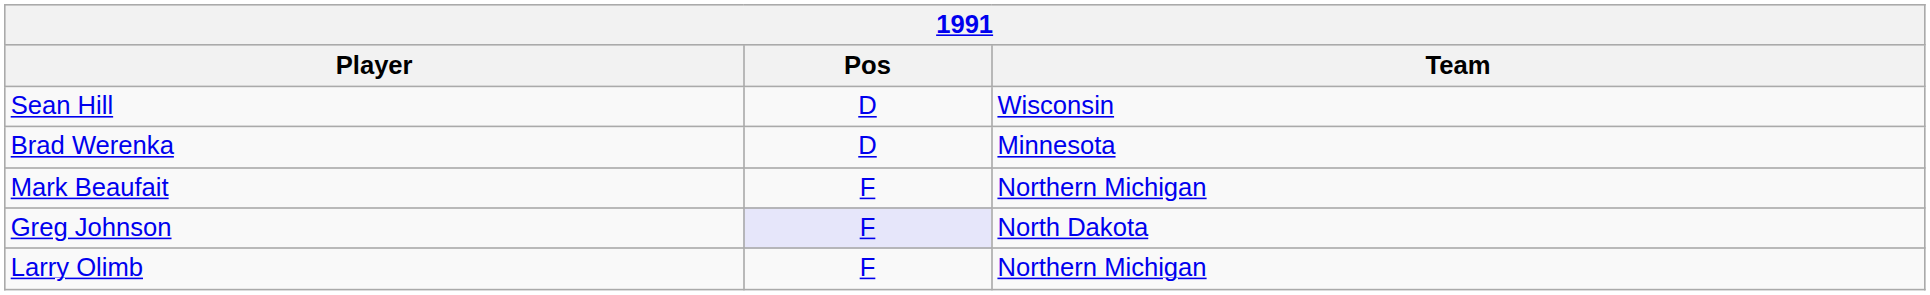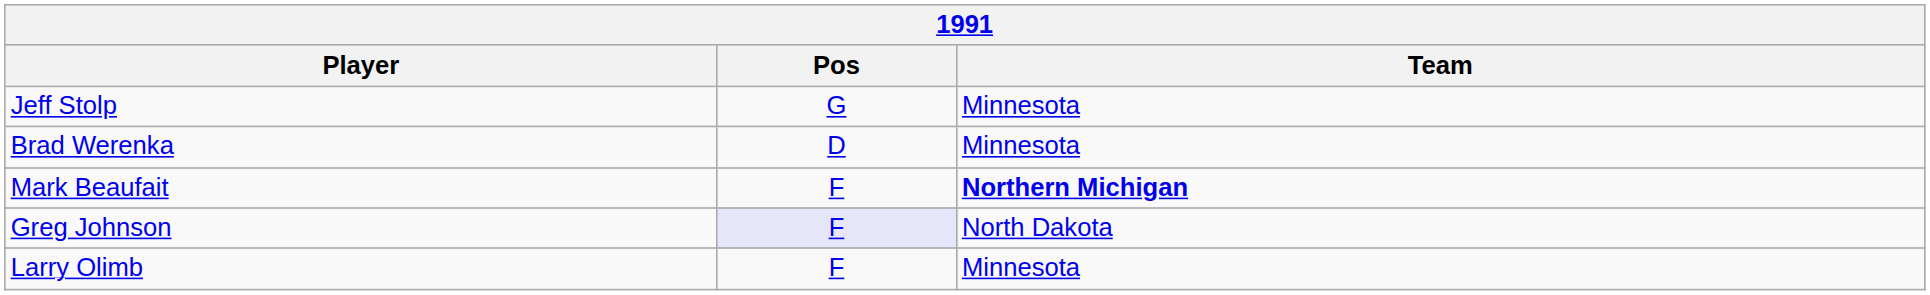 <table class="wikitable" width=95%>
 <tr>
 <th colspan=3><a href='#'>1991</a></th>
 </tr>
 <tr>
 <th>Player</th>
 <th>Pos</th>
 <th>Team</th>
 </tr>
 <tr>
-<td><a href='#'>Sean Hill</a></td>
-<td align=center><a href='#'>D</a></td>
-<td><a href='#'>Wisconsin</a></td>
+<td><a href='#'>Jeff Stolp</a></td>
+<td align=center><a href='#'>G</a></td>
+<td><a href='#'>Minnesota</a></td>
 </tr>
 <tr>
 <td><a href='#'>Brad Werenka</a></td>
 <td align=center><a href='#'>D</a></td>
 <td><a href='#'>Minnesota</a></td>
 </tr>
 <tr>
 <td><a href='#'>Mark Beaufait</a></td>
 <td align=center><a href='#'>F</a></td>
-<td><a href='#'>Northern Michigan</a></td>
+<td><strong><a href='#'>Northern Michigan</a></strong></td>
 </tr>
 <tr>
 <td><a href='#'>Greg Johnson</a></td>
 <td align=center style="background: lavender;"><a href='#'>F</a></td>
 <td><a href='#'>North Dakota</a></td>
 </tr>
 <tr>
 <td><a href='#'>Larry Olimb</a></td>
 <td align=center><a href='#'>F</a></td>
-<td><a href='#'>Northern Michigan</a></td>
+<td><a href='#'>Minnesota</a></td>
 </tr>
 </table>
